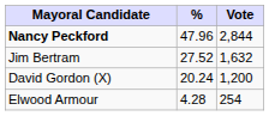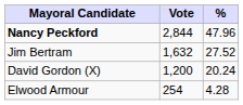 <table class="wikitable">
 <tr>
 <th style="background:#ddf; width:200px;">Mayoral Candidate</th>
+<th style="background:#ddf; width:50px;">Vote</th>
 <th style="background:#ddf; width:30px;">%</th>
-<th style="background:#ddf; width:50px;">Vote</th>
 </tr>
 <tr>
 <td><strong>Nancy Peckford</strong></td>
+<td>2,844</td>
 <td>47.96</td>
-<td>2,844</td>
 </tr>
 <tr>
 <td>Jim Bertram</td>
+<td>1,632</td>
 <td>27.52</td>
-<td>1,632</td>
 </tr>
 <tr>
 <td>David Gordon (X)</td>
+<td>1,200</td>
 <td>20.24</td>
-<td>1,200</td>
 </tr>
 <tr>
 <td>Elwood Armour</td>
+<td>254</td>
 <td>4.28</td>
-<td>254</td>
 </tr>
 </table>
